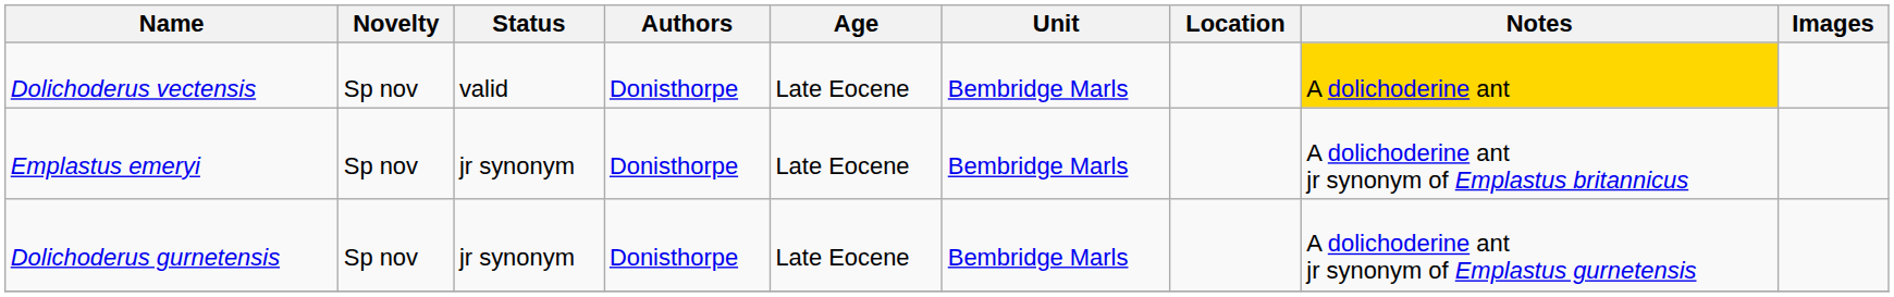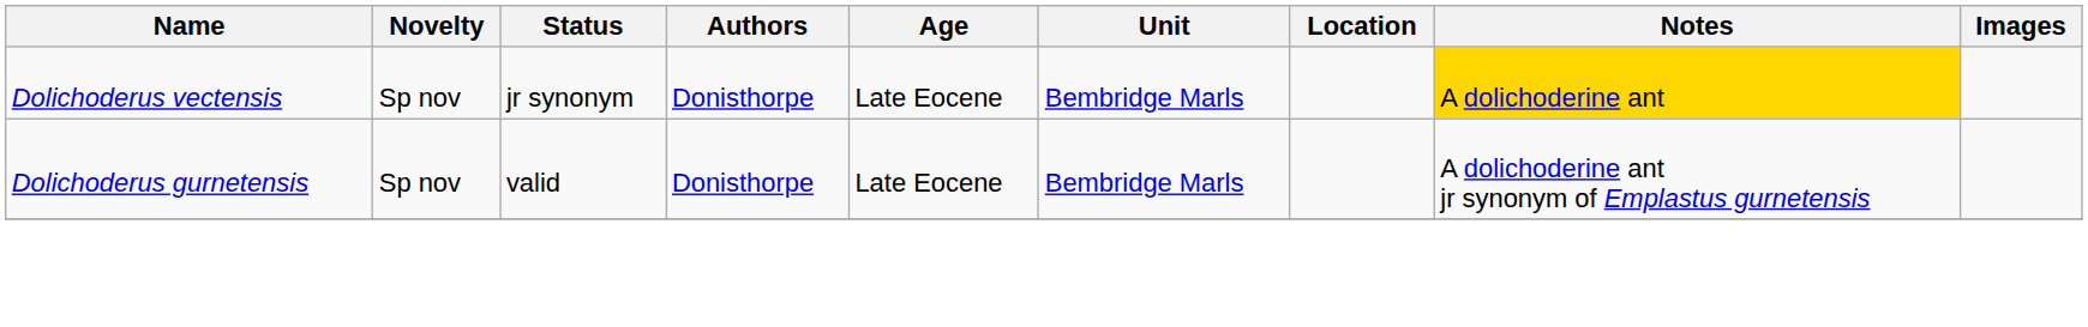 <table class="wikitable sortable" align="center" width="100%">
 <tr>
 <th>Name</th>
 <th>Novelty</th>
 <th>Status</th>
 <th>Authors</th>
 <th>Age</th>
 <th>Unit</th>
 <th>Location</th>
 <th>Notes</th>
 <th>Images</th>
 </tr>
 <tr>
 <td><br><em><a href='#'>Dolichoderus vectensis</a></em></td>
 <td><br>Sp nov</td>
-<td><br>valid</td>
+<td><br>jr synonym</td>
 <td><br><a href='#'>Donisthorpe</a></td>
 <td><br>Late Eocene</td>
 <td><br><a href='#'>Bembridge Marls</a></td>
 <td><br></td>
 <td style="background: gold;"><br>A <a href='#'>dolichoderine</a> ant</td>
 <td><br></td>
 </tr>
 <tr>
-<td><br><em><a href='#'>Emplastus emeryi</a></em></td>
-<td><br>Sp nov</td>
-<td><br>jr synonym</td>
-<td><br><a href='#'>Donisthorpe</a></td>
-<td><br>Late Eocene</td>
-<td><br><a href='#'>Bembridge Marls</a></td>
-<td><br></td>
-<td><br>A <a href='#'>dolichoderine</a> ant<br>jr synonym of <em><a href='#'>Emplastus britannicus</a></em></td>
-<td><br></td>
-</tr>
-<tr>
 <td><br><em><a href='#'>Dolichoderus gurnetensis</a></em></td>
 <td><br>Sp nov</td>
-<td><br>jr synonym</td>
+<td><br>valid</td>
 <td><br><a href='#'>Donisthorpe</a></td>
 <td><br>Late Eocene</td>
 <td><br><a href='#'>Bembridge Marls</a></td>
 <td><br></td>
 <td><br>A <a href='#'>dolichoderine</a> ant<br>jr synonym of <em><a href='#'>Emplastus gurnetensis</a></em></td>
 <td><br></td>
 </tr>
 <tr>
 </tr>
 </table>
